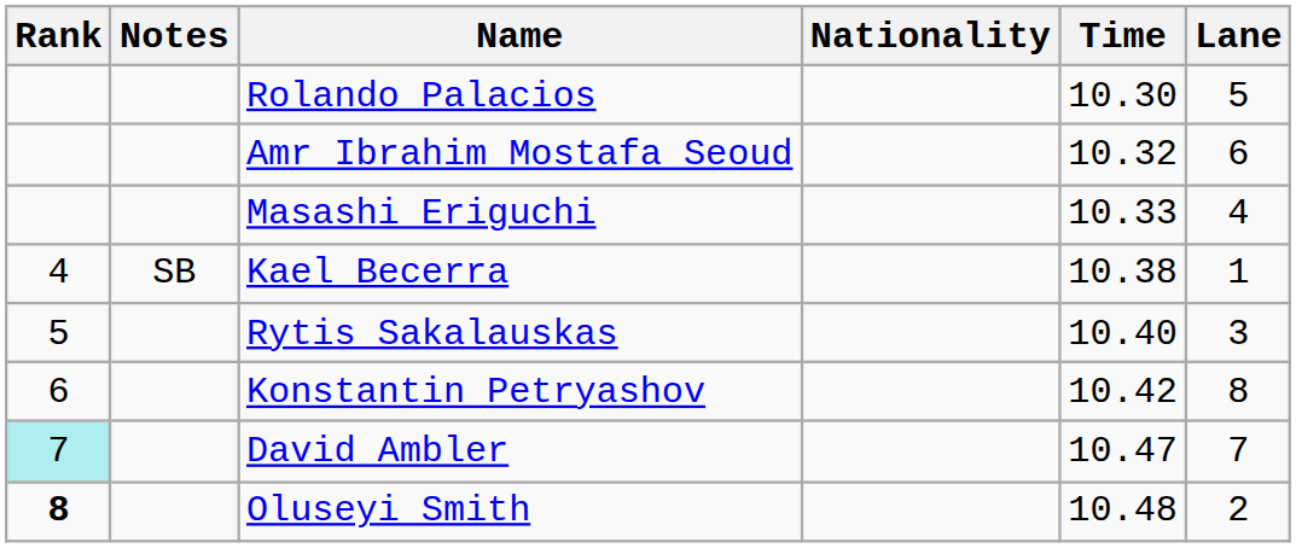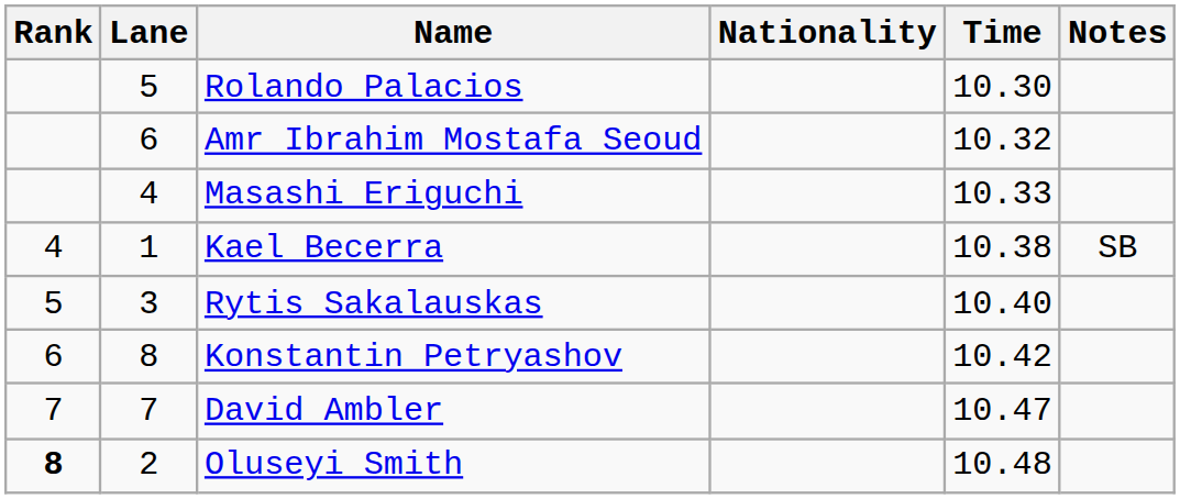 <table class="wikitable sortable" style="text-align:center">
 <tr>
 <th>Rank</th>
-<th>Notes</th>
+<th>Lane</th>
 <th>Name</th>
 <th>Nationality</th>
 <th>Time</th>
-<th>Lane</th>
+<th>Notes</th>
 </tr>
 <tr>
 <td></td>
-<td></td>
+<td>5</td>
 <td align=left><a href='#'>Rolando Palacios</a></td>
 <td align=left></td>
 <td>10.30</td>
-<td>5</td>
+<td></td>
 </tr>
 <tr>
 <td></td>
-<td></td>
+<td>6</td>
 <td align=left><a href='#'>Amr Ibrahim Mostafa Seoud</a></td>
 <td align=left></td>
 <td>10.32</td>
-<td>6</td>
+<td></td>
 </tr>
 <tr>
 <td></td>
-<td></td>
+<td>4</td>
 <td align=left><a href='#'>Masashi Eriguchi</a></td>
 <td align=left></td>
 <td>10.33</td>
-<td>4</td>
+<td></td>
 </tr>
 <tr>
 <td>4</td>
-<td>SB</td>
+<td>1</td>
 <td align=left><a href='#'>Kael Becerra</a></td>
 <td align=left></td>
 <td>10.38</td>
-<td>1</td>
+<td>SB</td>
 </tr>
 <tr>
 <td>5</td>
-<td></td>
+<td>3</td>
 <td align=left><a href='#'>Rytis Sakalauskas</a></td>
 <td align=left></td>
 <td>10.40</td>
-<td>3</td>
+<td></td>
 </tr>
 <tr>
 <td>6</td>
-<td></td>
+<td>8</td>
 <td align=left><a href='#'>Konstantin Petryashov</a></td>
 <td align=left></td>
 <td>10.42</td>
-<td>8</td>
+<td></td>
 </tr>
 <tr>
-<td style="background: paleturquoise;">7</td>
-<td></td>
+<td>7</td>
+<td>7</td>
 <td align=left><a href='#'>David Ambler</a></td>
 <td align=left></td>
 <td>10.47</td>
-<td>7</td>
+<td></td>
 </tr>
 <tr>
 <td><strong>8</strong></td>
-<td></td>
+<td>2</td>
 <td align=left><a href='#'>Oluseyi Smith</a></td>
 <td align=left></td>
 <td>10.48</td>
-<td>2</td>
+<td></td>
 </tr>
 </table>
